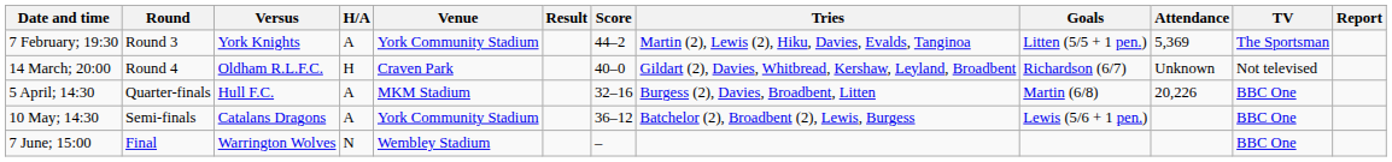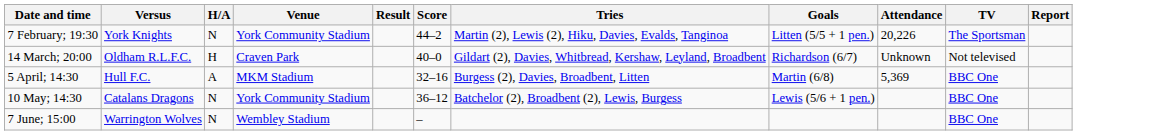 <table class="wikitable defaultleft col4center col7center col10right" style="font-size:85%;">
 <tr>
 <th>Date and time</th>
-<th>Round</th>
 <th>Versus</th>
 <th>H/A</th>
 <th>Venue</th>
 <th>Result</th>
 <th>Score</th>
 <th>Tries</th>
 <th>Goals</th>
 <th>Attendance</th>
 <th>TV</th>
 <th>Report</th>
 </tr>
 <tr>
 <td>7 February; 19:30</td>
-<td>Round 3</td>
 <td> <a href='#'>York Knights</a></td>
-<td>A</td>
+<td>N</td>
 <td><a href='#'>York Community Stadium</a></td>
 <td></td>
 <td>44–2</td>
 <td><a href='#'>Martin</a> (2), <a href='#'>Lewis</a> (2), <a href='#'>Hiku</a>, <a href='#'>Davies</a>, <a href='#'>Evalds</a>, <a href='#'>Tanginoa</a></td>
 <td><a href='#'>Litten</a> (5/5 + 1 <a href='#'>pen.</a>)</td>
-<td>5,369</td>
+<td>20,226</td>
 <td><a href='#'>The Sportsman</a></td>
 <td></td>
 </tr>
 <tr>
 <td>14 March; 20:00</td>
-<td>Round 4</td>
 <td> <a href='#'>Oldham R.L.F.C.</a></td>
 <td>H</td>
 <td><a href='#'>Craven Park</a></td>
 <td></td>
 <td>40–0</td>
 <td><a href='#'>Gildart</a> (2), <a href='#'>Davies</a>, <a href='#'>Whitbread</a>, <a href='#'>Kershaw</a>, <a href='#'>Leyland</a>, <a href='#'>Broadbent</a></td>
 <td><a href='#'>Richardson</a> (6/7)</td>
 <td>Unknown</td>
 <td>Not televised</td>
 <td></td>
 </tr>
 <tr>
 <td>5 April; 14:30</td>
-<td>Quarter-finals</td>
 <td> <a href='#'>Hull F.C.</a></td>
 <td>A</td>
 <td><a href='#'>MKM Stadium</a></td>
 <td></td>
 <td>32–16</td>
 <td><a href='#'>Burgess</a> (2), <a href='#'>Davies</a>, <a href='#'>Broadbent</a>, <a href='#'>Litten</a></td>
 <td><a href='#'>Martin</a> (6/8)</td>
-<td>20,226</td>
+<td>5,369</td>
 <td><a href='#'>BBC One</a></td>
 <td></td>
 </tr>
 <tr>
 <td>10 May; 14:30</td>
-<td>Semi-finals</td>
 <td> <a href='#'>Catalans Dragons</a></td>
-<td>A</td>
+<td>N</td>
 <td><a href='#'>York Community Stadium</a></td>
 <td></td>
 <td>36–12</td>
 <td><a href='#'>Batchelor</a> (2), <a href='#'>Broadbent</a> (2), <a href='#'>Lewis</a>, <a href='#'>Burgess</a></td>
 <td><a href='#'>Lewis</a> (5/6 + 1 <a href='#'>pen.</a>)</td>
 <td></td>
 <td><a href='#'>BBC One</a></td>
 <td></td>
 </tr>
 <tr>
 <td>7 June; 15:00</td>
-<td><a href='#'>Final</a></td>
 <td> <a href='#'>Warrington Wolves</a></td>
 <td>N</td>
 <td><a href='#'>Wembley Stadium</a></td>
 <td></td>
 <td>–</td>
 <td></td>
 <td></td>
 <td></td>
 <td><a href='#'>BBC One</a></td>
 <td></td>
 </tr>
 </table>
